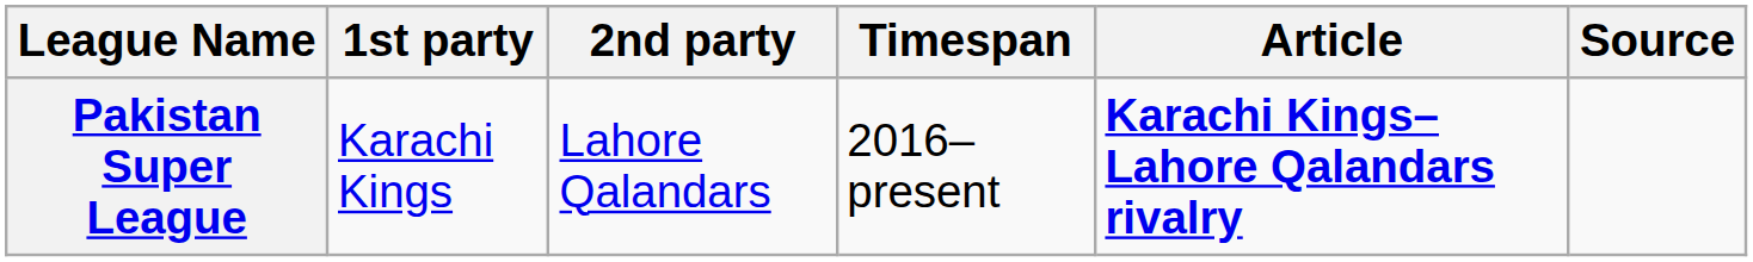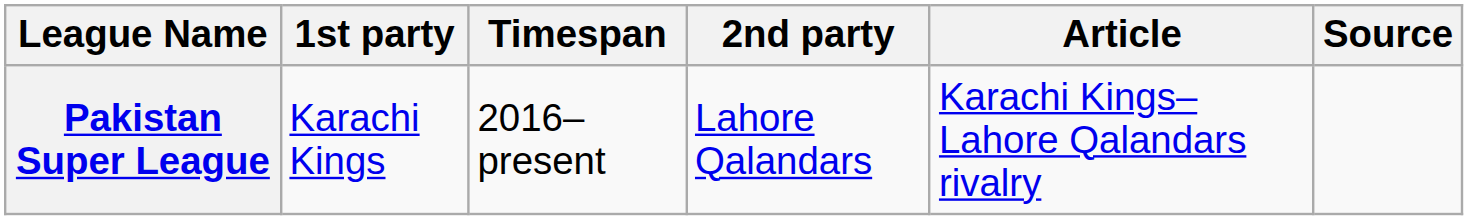 <table class="wikitable">
 <tr>
 <th>League Name</th>
 <th>1st party</th>
+<th>Timespan</th>
 <th>2nd party</th>
-<th>Timespan</th>
 <th>Article</th>
 <th article class="unsortable">Source</th>
 </tr>
 <tr>
 <th><a href='#'>Pakistan Super League</a></th>
 <td><a href='#'>Karachi Kings</a></td>
+<td>2016–present</td>
 <td><a href='#'>Lahore Qalandars</a></td>
-<td>2016–present</td>
-<td><strong><a href='#'>Karachi Kings–Lahore Qalandars rivalry</a></strong></td>
+<td><a href='#'>Karachi Kings–Lahore Qalandars rivalry</a></td>
 <td></td>
 </tr>
 </table>
